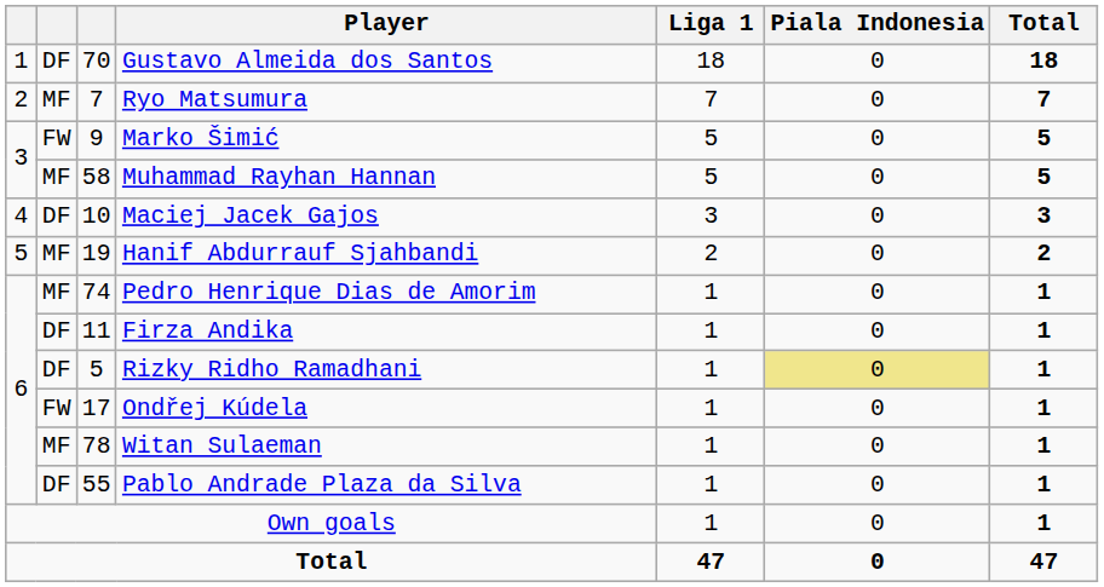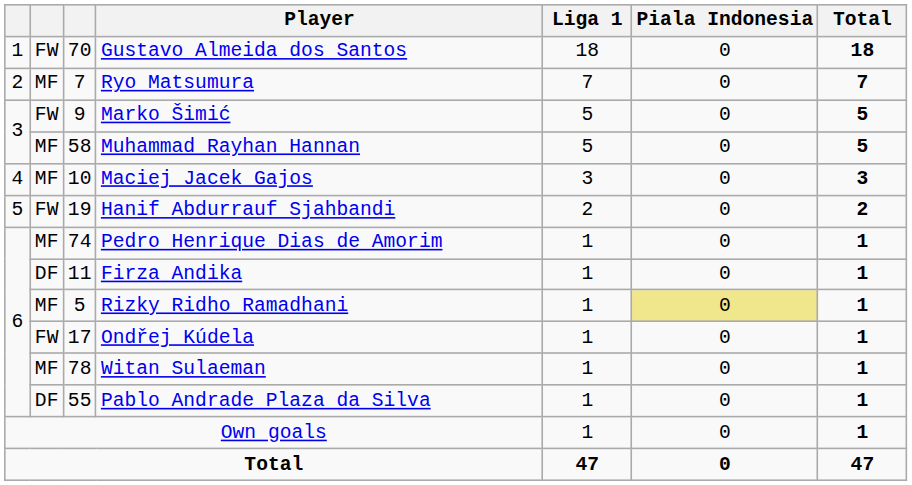 <table class="wikitable sortable" style="font-size: 95%; text-align: center;">
 <tr>
 <th width=10></th>
 <th width=10></th>
 <th width=10></th>
 <th width=275>Player</th>
 <th width=50>Liga 1</th>
 <th>Piala Indonesia</th>
 <th width=50>Total</th>
 </tr>
 <tr>
 <td>1</td>
-<td>DF</td>
+<td>FW</td>
 <td>70</td>
 <td align=left> <a href='#'>Gustavo Almeida dos Santos</a></td>
 <td>18</td>
 <td>0</td>
 <td><strong>18</strong></td>
 </tr>
 <tr>
 <td>2</td>
 <td>MF</td>
 <td>7</td>
 <td align=left> <a href='#'>Ryo Matsumura</a></td>
 <td>7</td>
 <td>0</td>
 <td><strong>7</strong></td>
 </tr>
 <tr>
 <td rowspan=2>3</td>
 <td>FW</td>
 <td>9</td>
 <td align=left> <a href='#'>Marko Šimić</a></td>
 <td>5</td>
 <td>0</td>
 <td><strong>5</strong></td>
 </tr>
 <tr>
 <td>MF</td>
 <td>58</td>
 <td align=left> <a href='#'>Muhammad Rayhan Hannan</a></td>
 <td>5</td>
 <td>0</td>
 <td><strong>5</strong></td>
 </tr>
 <tr>
 <td>4</td>
-<td>DF</td>
+<td>MF</td>
 <td>10</td>
 <td align=left> <a href='#'>Maciej Jacek Gajos</a></td>
 <td>3</td>
 <td>0</td>
 <td><strong>3</strong></td>
 </tr>
 <tr>
 <td>5</td>
-<td>MF</td>
+<td>FW</td>
 <td>19</td>
 <td align=left> <a href='#'>Hanif Abdurrauf Sjahbandi</a></td>
 <td>2</td>
 <td>0</td>
 <td><strong>2</strong></td>
 </tr>
 <tr>
 <td rowspan=6>6</td>
 <td>MF</td>
 <td>74</td>
 <td align=left> <a href='#'>Pedro Henrique Dias de Amorim</a></td>
 <td>1</td>
 <td>0</td>
 <td><strong>1</strong></td>
 </tr>
 <tr>
 <td>DF</td>
 <td>11</td>
 <td align=left> <a href='#'>Firza Andika</a></td>
 <td>1</td>
 <td>0</td>
 <td><strong>1</strong></td>
 </tr>
 <tr>
-<td>DF</td>
+<td>MF</td>
 <td>5</td>
 <td align=left> <a href='#'>Rizky Ridho Ramadhani</a></td>
 <td>1</td>
 <td style="background: khaki;">0</td>
 <td><strong>1</strong></td>
 </tr>
 <tr>
 <td>FW</td>
 <td>17</td>
 <td align=left> <a href='#'>Ondřej Kúdela</a></td>
 <td>1</td>
 <td>0</td>
 <td><strong>1</strong></td>
 </tr>
 <tr>
 <td>MF</td>
 <td>78</td>
 <td align=left> <a href='#'>Witan Sulaeman</a></td>
 <td>1</td>
 <td>0</td>
 <td><strong>1</strong></td>
 </tr>
 <tr>
 <td>DF</td>
 <td>55</td>
 <td align=left> <a href='#'>Pablo Andrade Plaza da Silva</a></td>
 <td>1</td>
 <td>0</td>
 <td><strong>1</strong></td>
 </tr>
 <tr>
 <td colspan=4><a href='#'>Own goals</a></td>
 <td>1</td>
 <td>0</td>
 <td><strong>1</strong></td>
 </tr>
 <tr class="sortbottom">
 <td colspan=4><strong>Total</strong></td>
 <td><strong>47</strong></td>
 <td><strong>0</strong></td>
 <td><strong>47</strong></td>
 </tr>
 </table>
